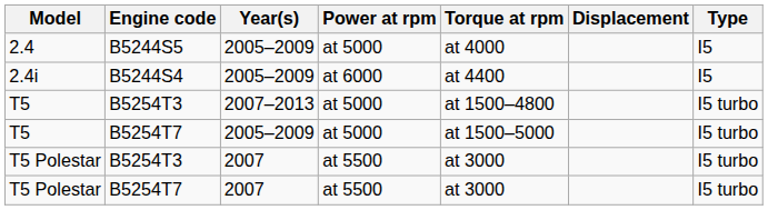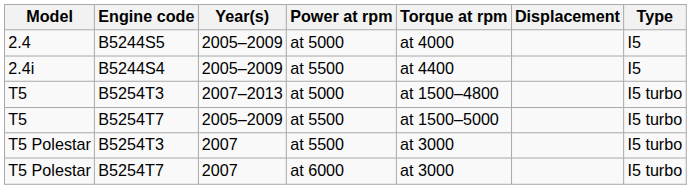 <table class="wikitable collapsible sortable">
 <tr>
 <th>Model</th>
 <th>Engine code</th>
 <th>Year(s)</th>
 <th>Power at rpm</th>
 <th>Torque at rpm</th>
 <th>Displacement</th>
 <th>Type</th>
 </tr>
 <tr>
 <td>2.4</td>
 <td>B5244S5</td>
 <td>2005–2009</td>
 <td> at 5000</td>
 <td> at 4000</td>
 <td></td>
 <td>I5</td>
 </tr>
 <tr>
 <td>2.4i</td>
 <td>B5244S4</td>
 <td>2005–2009</td>
-<td> at 6000</td>
+<td> at 5500</td>
 <td> at 4400</td>
 <td></td>
 <td>I5</td>
 </tr>
 <tr>
 <td>T5</td>
 <td>B5254T3</td>
 <td>2007–2013</td>
 <td> at 5000</td>
 <td> at 1500–4800</td>
 <td></td>
 <td>I5 turbo</td>
 </tr>
 <tr>
 <td>T5</td>
 <td>B5254T7</td>
 <td>2005–2009</td>
-<td> at 5000</td>
+<td> at 5500</td>
 <td> at 1500–5000</td>
 <td></td>
 <td>I5 turbo</td>
 </tr>
 <tr>
 <td>T5 Polestar</td>
 <td>B5254T3</td>
 <td>2007</td>
 <td> at 5500</td>
 <td> at 3000</td>
 <td></td>
 <td>I5 turbo</td>
 </tr>
 <tr>
 <td>T5 Polestar</td>
 <td>B5254T7</td>
 <td>2007</td>
-<td> at 5500</td>
+<td> at 6000</td>
 <td> at 3000</td>
 <td></td>
 <td>I5 turbo</td>
 </tr>
 </table>
